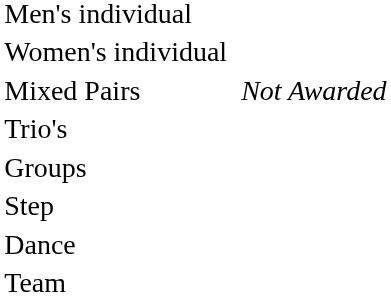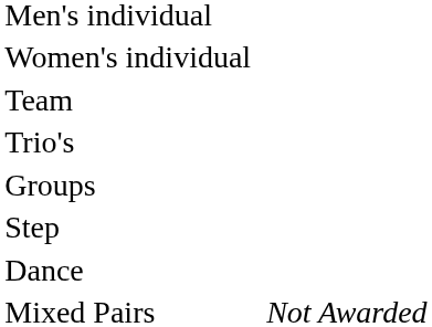 <table>
 <tr>
 <td>Men's individual</td>
 <td></td>
 <td></td>
 <td></td>
 </tr>
 <tr>
 <td>Women's individual</td>
 <td></td>
 <td></td>
 <td></td>
 </tr>
 <tr>
-<td>Mixed Pairs</td>
-<td><br></td>
-<td><em>Not Awarded</em></td>
+<td>Team</td>
+<td></td>
+<td></td>
 <td></td>
 </tr>
 <tr>
 <td>Trio's</td>
 <td></td>
 <td></td>
 <td></td>
 </tr>
 <tr>
 <td>Groups</td>
 <td></td>
 <td></td>
 <td></td>
 </tr>
 <tr>
 <td>Step</td>
 <td></td>
 <td></td>
 <td></td>
 </tr>
 <tr>
 <td>Dance</td>
 <td></td>
 <td></td>
 <td></td>
 </tr>
 <tr>
-<td>Team</td>
-<td></td>
-<td></td>
+<td>Mixed Pairs</td>
+<td><br></td>
+<td><em>Not Awarded</em></td>
 <td></td>
 </tr>
 </table>
